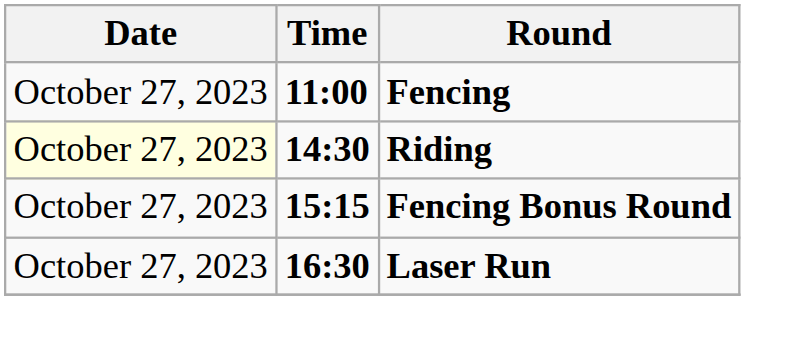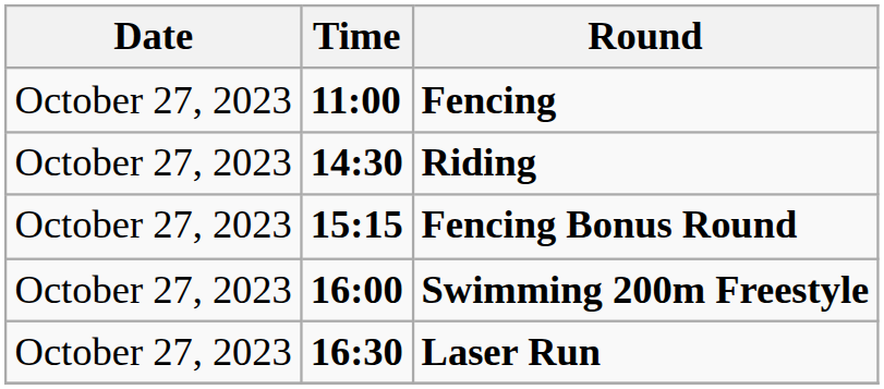 <table class="wikitable">
 <tr>
 <th>Date</th>
 <th>Time</th>
 <th>Round</th>
 </tr>
 <tr>
 <td>October 27, 2023</td>
 <td><strong>11:00</strong></td>
 <td><strong>Fencing</strong></td>
 </tr>
 <tr>
-<td style="background: lightyellow;">October 27, 2023</td>
+<td>October 27, 2023</td>
 <td><strong>14:30</strong></td>
 <td><strong>Riding</strong></td>
 </tr>
 <tr>
 <td>October 27, 2023</td>
 <td><strong>15:15</strong></td>
 <td><strong>Fencing Bonus Round</strong></td>
 </tr>
 <tr>
 <td>October 27, 2023</td>
+<td><strong>16:00</strong></td>
+<td><strong>Swimming 200m Freestyle</strong></td>
+</tr>
+<tr>
+<td>October 27, 2023</td>
 <td><strong>16:30</strong></td>
 <td><strong>Laser Run</strong></td>
 </tr>
 <tr>
 </tr>
 </table>
